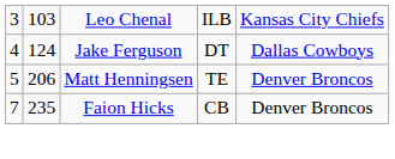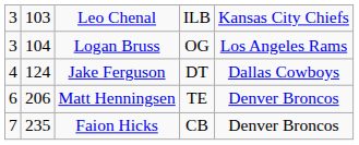 <table class="wikitable" style="text-align:center">
 <tr>
 <td>3</td>
 <td>103</td>
 <td><a href='#'>Leo Chenal</a></td>
 <td>ILB</td>
 <td><a href='#'>Kansas City Chiefs</a></td>
 </tr>
 <tr>
+<td>3</td>
+<td>104</td>
+<td><a href='#'>Logan Bruss</a></td>
+<td>OG</td>
+<td><a href='#'>Los Angeles Rams</a></td>
+</tr>
+<tr>
 <td>4</td>
 <td>124</td>
 <td><a href='#'>Jake Ferguson</a></td>
 <td>DT</td>
 <td><a href='#'>Dallas Cowboys</a></td>
 </tr>
 <tr>
-<td>5</td>
+<td>6</td>
 <td>206</td>
 <td><a href='#'>Matt Henningsen</a></td>
 <td>TE</td>
 <td><a href='#'>Denver Broncos</a></td>
 </tr>
 <tr>
 <td>7</td>
 <td>235</td>
 <td><a href='#'>Faion Hicks</a></td>
 <td>CB</td>
 <td>Denver Broncos</td>
 </tr>
 </table>
